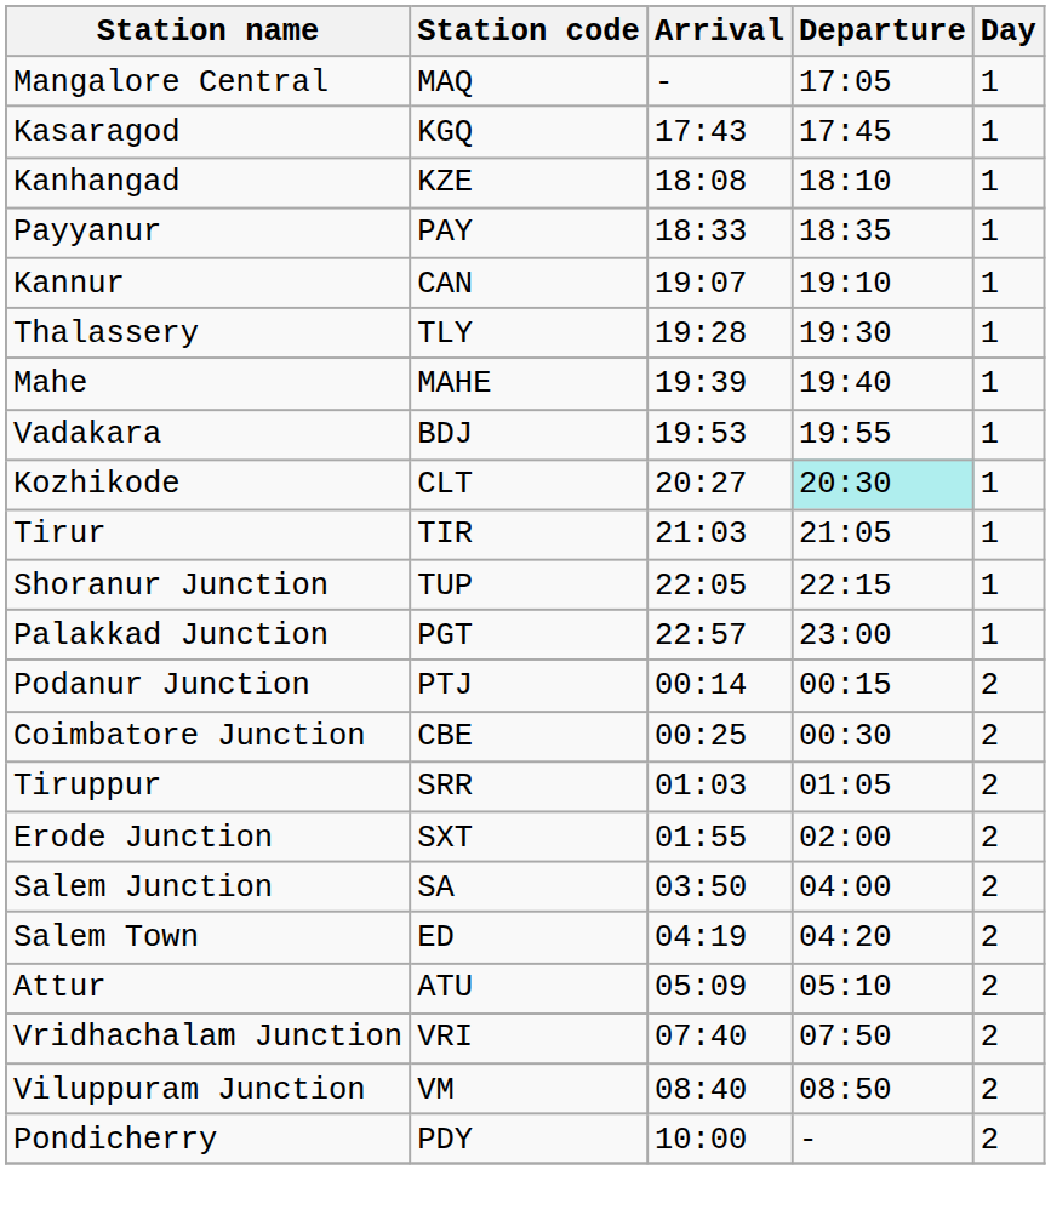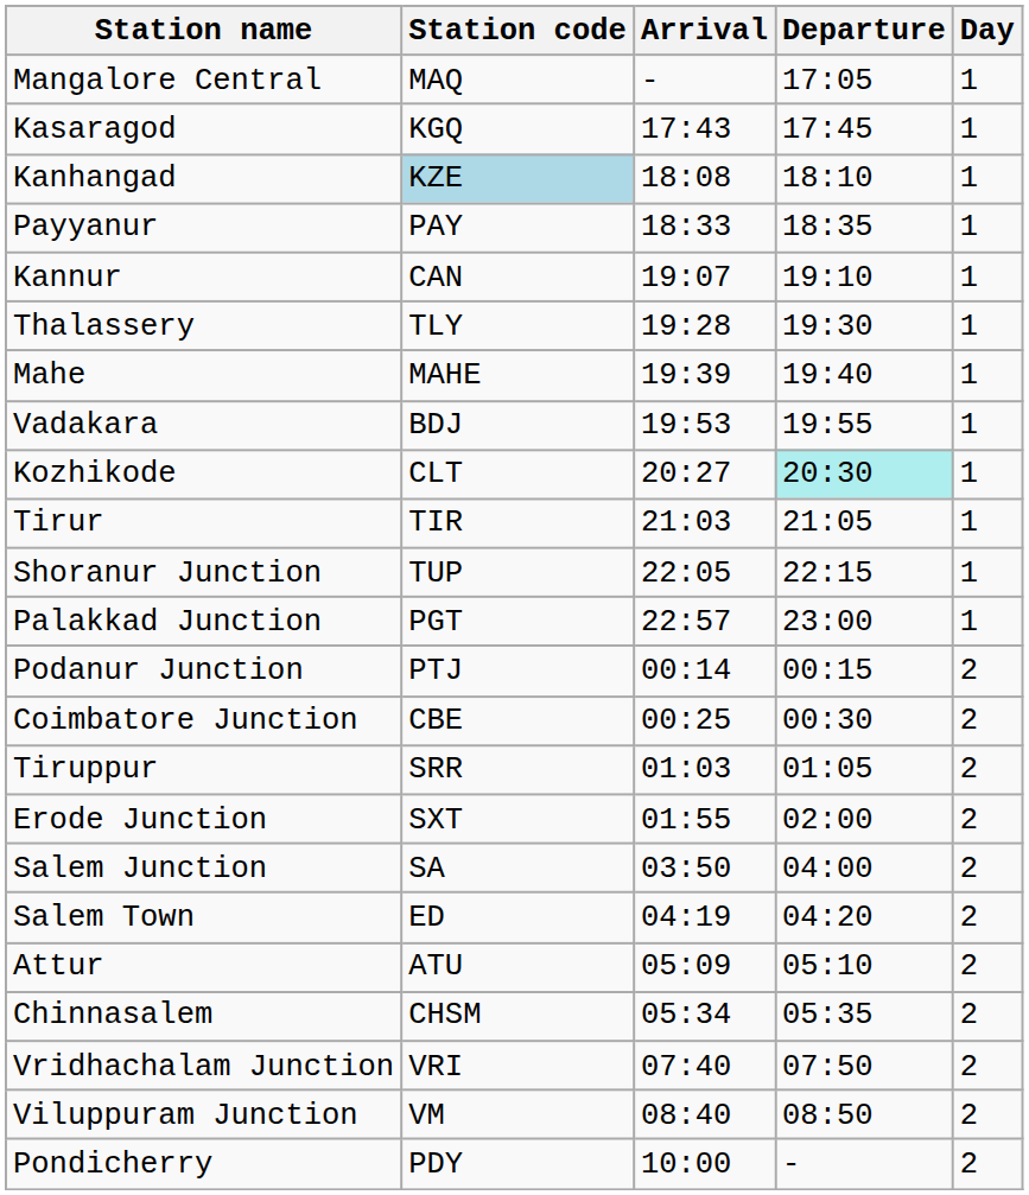 <table class="wikitable">
 <tr>
 <th>Station name</th>
 <th>Station code</th>
 <th>Arrival</th>
 <th>Departure</th>
 <th>Day</th>
 </tr>
 <tr>
 <td>Mangalore Central</td>
 <td>MAQ</td>
 <td>-</td>
 <td>17:05</td>
 <td>1</td>
 </tr>
 <tr>
 <td>Kasaragod</td>
 <td>KGQ</td>
 <td>17:43</td>
 <td>17:45</td>
 <td>1</td>
 </tr>
 <tr>
 <td>Kanhangad</td>
-<td>KZE</td>
+<td style="background: lightblue;">KZE</td>
 <td>18:08</td>
 <td>18:10</td>
 <td>1</td>
 </tr>
 <tr>
 <td>Payyanur</td>
 <td>PAY</td>
 <td>18:33</td>
 <td>18:35</td>
 <td>1</td>
 </tr>
 <tr>
 <td>Kannur</td>
 <td>CAN</td>
 <td>19:07</td>
 <td>19:10</td>
 <td>1</td>
 </tr>
 <tr>
 <td>Thalassery</td>
 <td>TLY</td>
 <td>19:28</td>
 <td>19:30</td>
 <td>1</td>
 </tr>
 <tr>
 <td>Mahe</td>
 <td>MAHE</td>
 <td>19:39</td>
 <td>19:40</td>
 <td>1</td>
 </tr>
 <tr>
 <td>Vadakara</td>
 <td>BDJ</td>
 <td>19:53</td>
 <td>19:55</td>
 <td>1</td>
 </tr>
 <tr>
 <td>Kozhikode</td>
 <td>CLT</td>
 <td>20:27</td>
 <td style="background: paleturquoise;">20:30</td>
 <td>1</td>
 </tr>
 <tr>
 <td>Tirur</td>
 <td>TIR</td>
 <td>21:03</td>
 <td>21:05</td>
 <td>1</td>
 </tr>
 <tr>
 <td>Shoranur Junction</td>
 <td>TUP</td>
 <td>22:05</td>
 <td>22:15</td>
 <td>1</td>
 </tr>
 <tr>
 <td>Palakkad Junction</td>
 <td>PGT</td>
 <td>22:57</td>
 <td>23:00</td>
 <td>1</td>
 </tr>
 <tr>
 <td>Podanur Junction</td>
 <td>PTJ</td>
 <td>00:14</td>
 <td>00:15</td>
 <td>2</td>
 </tr>
 <tr>
 <td>Coimbatore Junction</td>
 <td>CBE</td>
 <td>00:25</td>
 <td>00:30</td>
 <td>2</td>
 </tr>
 <tr>
 <td>Tiruppur</td>
 <td>SRR</td>
 <td>01:03</td>
 <td>01:05</td>
 <td>2</td>
 </tr>
 <tr>
 <td>Erode Junction</td>
 <td>SXT</td>
 <td>01:55</td>
 <td>02:00</td>
 <td>2</td>
 </tr>
 <tr>
 <td>Salem Junction</td>
 <td>SA</td>
 <td>03:50</td>
 <td>04:00</td>
 <td>2</td>
 </tr>
 <tr>
 <td>Salem Town</td>
 <td>ED</td>
 <td>04:19</td>
 <td>04:20</td>
 <td>2</td>
 </tr>
 <tr>
 <td>Attur</td>
 <td>ATU</td>
 <td>05:09</td>
 <td>05:10</td>
 <td>2</td>
 </tr>
 <tr>
+<td>Chinnasalem</td>
+<td>CHSM</td>
+<td>05:34</td>
+<td>05:35</td>
+<td>2</td>
+</tr>
+<tr>
 <td>Vridhachalam Junction</td>
 <td>VRI</td>
 <td>07:40</td>
 <td>07:50</td>
 <td>2</td>
 </tr>
 <tr>
 <td>Viluppuram Junction</td>
 <td>VM</td>
 <td>08:40</td>
 <td>08:50</td>
 <td>2</td>
 </tr>
 <tr>
 <td>Pondicherry</td>
 <td>PDY</td>
 <td>10:00</td>
 <td>-</td>
 <td>2</td>
 </tr>
 <tr>
 </tr>
 </table>
